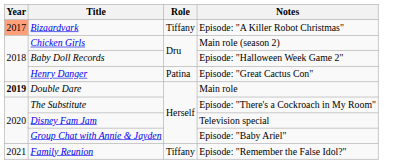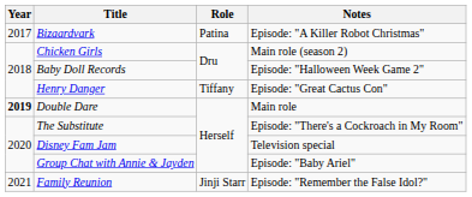 <table class="wikitable">
 <tr>
 <th>Year</th>
 <th>Title</th>
 <th>Role</th>
 <th>Notes</th>
 </tr>
 <tr>
-<td style="background: lightsalmon;">2017</td>
+<td>2017</td>
 <td><em><a href='#'>Bizaardvark</a></em></td>
-<td>Tiffany</td>
+<td>Patina</td>
 <td>Episode: "A Killer Robot Christmas"</td>
 </tr>
 <tr>
 <td rowspan="3">2018</td>
 <td><em><a href='#'>Chicken Girls</a></em></td>
 <td rowspan="2">Dru</td>
 <td>Main role (season 2)</td>
 </tr>
 <tr>
 <td><em>Baby Doll Records</em></td>
 <td>Episode: "Halloween Week Game 2"</td>
 </tr>
 <tr>
 <td><em><a href='#'>Henry Danger</a></em></td>
-<td>Patina</td>
+<td>Tiffany</td>
 <td>Episode: "Great Cactus Con"</td>
 </tr>
 <tr>
 <td rowspan="1"><strong>2019</strong></td>
 <td><em>Double Dare</em></td>
 <td rowspan="4">Herself</td>
 <td>Main role</td>
 </tr>
 <tr>
 <td rowspan="3">2020</td>
 <td><em>The Substitute</em></td>
 <td>Episode: "There's a Cockroach in My Room"</td>
 </tr>
 <tr>
 <td><em><a href='#'>Disney Fam Jam</a></em></td>
 <td>Television special</td>
 </tr>
 <tr>
 <td><em><a href='#'>Group Chat with Annie & Jayden</a></em></td>
 <td>Episode: "Baby Ariel"</td>
 </tr>
 <tr>
 <td>2021</td>
 <td><em><a href='#'>Family Reunion</a></em></td>
-<td>Tiffany</td>
+<td>Jinji Starr</td>
 <td>Episode: "Remember the False Idol?"</td>
 </tr>
 </table>
